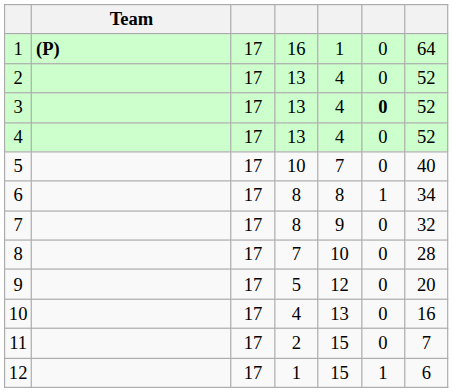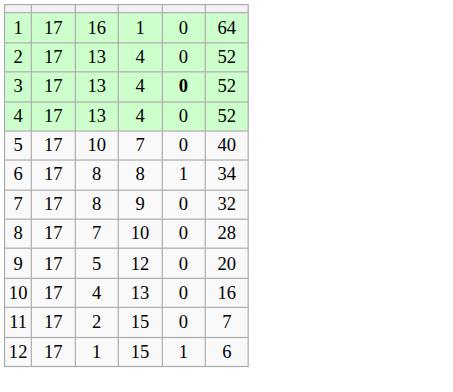 <table class="wikitable" style="text-align:center; margin-bottom:0">
 <tr>
 <th style="width:10px"></th>
-<th style="width:45%;">Team</th>
 <th style="width:30px;"></th>
 <th style="width:30px;"></th>
 <th style="width:30px;"></th>
 <th style="width:30px;"></th>
 <th style="width:30px;"></th>
 </tr>
 <tr style="background:#ccffcc;">
 <td>1</td>
-<td style="text-align:left;"> <strong>(P)</strong></td>
 <td>17</td>
 <td>16</td>
 <td>1</td>
 <td>0</td>
 <td>64</td>
 </tr>
 <tr style="background:#ccffcc;">
 <td>2</td>
-<td style="text-align:left;"></td>
 <td>17</td>
 <td>13</td>
 <td>4</td>
 <td>0</td>
 <td>52</td>
 </tr>
 <tr style="background:#ccffcc;">
 <td>3</td>
-<td style="text-align:left;"></td>
 <td>17</td>
 <td>13</td>
 <td>4</td>
 <td><strong>0</strong></td>
 <td>52</td>
 </tr>
 <tr style="background:#ccffcc;">
 <td>4</td>
-<td style="text-align:left;"></td>
 <td>17</td>
 <td>13</td>
 <td>4</td>
 <td>0</td>
 <td>52</td>
 </tr>
 <tr>
 <td>5</td>
-<td style="text-align:left;"></td>
 <td>17</td>
 <td>10</td>
 <td>7</td>
 <td>0</td>
 <td>40</td>
 </tr>
 <tr>
 <td>6</td>
-<td style="text-align:left;"></td>
 <td>17</td>
 <td>8</td>
 <td>8</td>
 <td>1</td>
 <td>34</td>
 </tr>
 <tr>
 <td>7</td>
-<td style="text-align:left;"></td>
 <td>17</td>
 <td>8</td>
 <td>9</td>
 <td>0</td>
 <td>32</td>
 </tr>
 <tr>
 <td>8</td>
-<td style="text-align:left;"></td>
 <td>17</td>
 <td>7</td>
 <td>10</td>
 <td>0</td>
 <td>28</td>
 </tr>
 <tr>
 <td>9</td>
-<td style="text-align:left;"></td>
 <td>17</td>
 <td>5</td>
 <td>12</td>
 <td>0</td>
 <td>20</td>
 </tr>
 <tr>
 <td>10</td>
-<td style="text-align:left;"></td>
 <td>17</td>
 <td>4</td>
 <td>13</td>
 <td>0</td>
 <td>16</td>
 </tr>
 <tr>
 <td>11</td>
-<td style="text-align:left;"></td>
 <td>17</td>
 <td>2</td>
 <td>15</td>
 <td>0</td>
 <td>7</td>
 </tr>
 <tr>
 <td>12</td>
-<td style="text-align:left;"></td>
 <td>17</td>
 <td>1</td>
 <td>15</td>
 <td>1</td>
 <td>6</td>
 </tr>
 </table>
